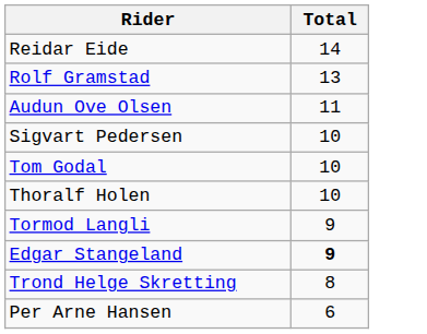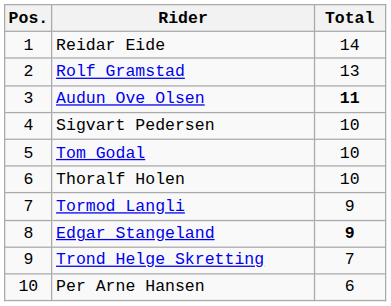 <table class=wikitable>
 <tr>
+<th width=25px>Pos.</th>
 <th width=200px>Rider</th>
 <th width=50px>Total</th>
 </tr>
 <tr align=center >
+<td>1</td>
 <td align=left>Reidar Eide</td>
 <td>14</td>
 </tr>
 <tr align=center >
+<td>2</td>
 <td align=left><a href='#'>Rolf Gramstad</a></td>
 <td>13</td>
 </tr>
 <tr align=center >
+<td>3</td>
 <td align=left><a href='#'>Audun Ove Olsen</a></td>
-<td>11</td>
+<td><strong>11</strong></td>
 </tr>
 <tr align=center>
+<td>4</td>
 <td align=left>Sigvart Pedersen</td>
 <td>10</td>
 </tr>
 <tr align=center>
+<td>5</td>
 <td align=left><a href='#'>Tom Godal</a></td>
 <td>10</td>
 </tr>
 <tr align=center>
+<td>6</td>
 <td align=left>Thoralf Holen</td>
 <td>10</td>
 </tr>
 <tr align=center>
+<td>7</td>
 <td align=left><a href='#'>Tormod Langli</a></td>
 <td>9</td>
 </tr>
 <tr align=center>
+<td>8</td>
 <td align=left><a href='#'>Edgar Stangeland</a></td>
 <td><strong>9</strong></td>
 </tr>
 <tr align=center>
+<td>9</td>
 <td align=left><a href='#'>Trond Helge Skretting</a></td>
-<td>8</td>
+<td>7</td>
 </tr>
 <tr align=center>
+<td>10</td>
 <td align=left>Per Arne Hansen</td>
 <td>6</td>
 </tr>
 </table>
